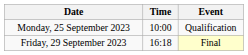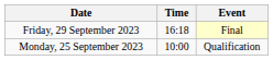 <table class = "wikitable" style="text-align:center;">
 <tr>
 <th width=220>Date</th>
 <th width=50>Time</th>
 <th width=100>Event</th>
 </tr>
 <tr>
+<td>Friday, 29 September 2023</td>
+<td>16:18</td>
+<td bgcolor=ffffcc>Final</td>
+</tr>
+<tr>
 <td>Monday, 25 September 2023</td>
 <td>10:00</td>
 <td>Qualification</td>
 </tr>
-<tr>
-<td>Friday, 29 September 2023</td>
-<td>16:18</td>
-<td bgcolor=ffffcc>Final</td>
-</tr>
 </table>
